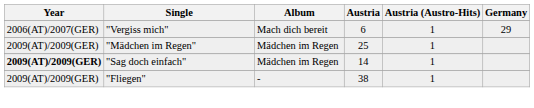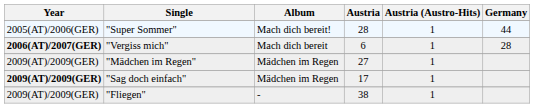 <table class="wikitable"|width=100%>
 <tr>
 <th>Year</th>
 <th width="225">Single</th>
 <th width="130">Album</th>
 <th>Austria</th>
 <th>Austria (Austro-Hits)</th>
 <th>Germany</th>
 </tr>
 <tr>
 </tr>
+<tr bgcolor="#F0F8FF">
+<td align="left" valign="top">2005(AT)/2006(GER)</td>
+<td align="left" valign="top">"Super Sommer"</td>
+<td align="left" valign="top">Mach dich bereit!</td>
+<td align="center" valign="top">28</td>
+<td align="center" valign="top">1</td>
+<td align="center" valign="top">44</td>
+</tr>
 <tr>
 </tr>
 <tr bgcolor="#efefef">
-<td align="left" valign="top">2006(AT)/2007(GER)</td>
+<td align="left" valign="top"><strong>2006(AT)/2007(GER)</strong></td>
 <td align="left" valign="top">"Vergiss mich"</td>
 <td align="left" valign="top">Mach dich bereit</td>
 <td align="center" valign="top">6</td>
 <td align="center" valign="top">1</td>
-<td align="center" valign="top">29</td>
+<td align="center" valign="top">28</td>
 </tr>
 <tr>
 </tr>
 <tr bgcolor="#efefef">
 <td align="left" valign="top">2009(AT)/2009(GER)</td>
 <td align="left" valign="top">"Mädchen im Regen"</td>
 <td align="left" valign="top">Mädchen im Regen</td>
-<td align="center" valign="top">25</td>
+<td align="center" valign="top">27</td>
 <td align="center" valign="top">1</td>
 <td align="center" valign="top"></td>
 </tr>
 <tr>
 </tr>
 <tr bgcolor="#efefef">
 <td align="left" valign="top"><strong>2009(AT)/2009(GER)</strong></td>
 <td align="left" valign="top">"Sag doch einfach"</td>
 <td align="left" valign="top">Mädchen im Regen</td>
-<td align="center" valign="top">14</td>
+<td align="center" valign="top">17</td>
 <td align="center" valign="top">1</td>
 <td align="center" valign="top"></td>
 </tr>
 <tr>
 </tr>
 <tr bgcolor="#efefef">
 <td align="left" valign="top">2009(AT)/2009(GER)</td>
 <td align="left" valign="top">"Fliegen"</td>
 <td align="left" valign="top">-</td>
 <td align="center" valign="top">38</td>
 <td align="center" valign="top">1</td>
 <td align="center" valign="top"></td>
 </tr>
 </table>
